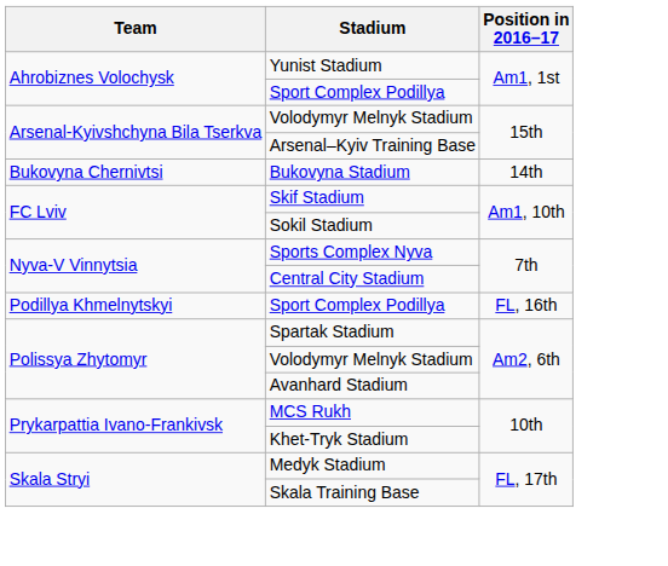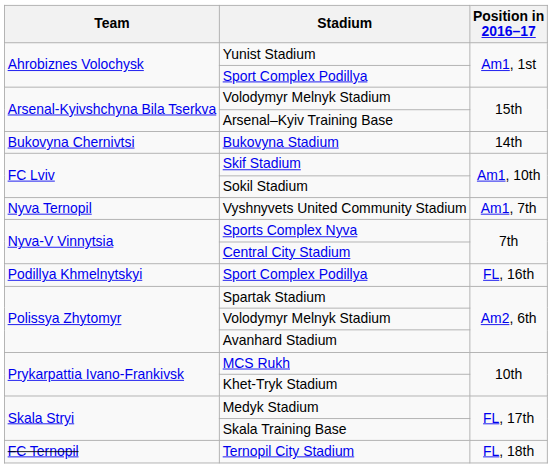 <table class="wikitable sortable" style="float:left; margin-right:1em;">
 <tr>
 <th>Team</th>
 <th>Stadium</th>
 <th>Position in<br><a href='#'>2016–17</a></th>
 </tr>
 <tr>
 <td rowspan=2><a href='#'>Ahrobiznes Volochysk</a></td>
 <td>Yunist Stadium</td>
 <td rowspan=2 align="center"><a href='#'>Am1</a>, 1st</td>
 </tr>
 <tr>
 <td><a href='#'>Sport Complex Podillya</a></td>
 </tr>
 <tr>
 <td rowspan=2><a href='#'>Arsenal-Kyivshchyna Bila Tserkva</a></td>
 <td>Volodymyr Melnyk Stadium</td>
 <td rowspan=2 align="center">15th</td>
 </tr>
 <tr>
 <td>Arsenal–Kyiv Training Base</td>
 </tr>
 <tr>
 <td><a href='#'>Bukovyna Chernivtsi</a></td>
 <td><a href='#'>Bukovyna Stadium</a></td>
 <td align="center">14th</td>
 </tr>
 <tr>
 <td rowspan=2><a href='#'>FC Lviv</a></td>
 <td><a href='#'>Skif Stadium</a></td>
 <td rowspan=2 align="center"><a href='#'>Am1</a>, 10th</td>
 </tr>
 <tr>
 <td>Sokil Stadium</td>
+</tr>
+<tr>
+<td><a href='#'>Nyva Ternopil</a></td>
+<td>Vyshnyvets United Community Stadium</td>
+<td align="center"><a href='#'>Am1</a>, 7th</td>
 </tr>
 <tr>
 <td rowspan=2><a href='#'>Nyva-V Vinnytsia</a></td>
 <td><a href='#'>Sports Complex Nyva</a></td>
 <td rowspan=2 align="center">7th</td>
 </tr>
 <tr>
 <td><a href='#'>Central City Stadium</a></td>
 </tr>
 <tr>
 <td><a href='#'>Podillya Khmelnytskyi</a></td>
 <td><a href='#'>Sport Complex Podillya</a></td>
 <td align="center"><a href='#'>FL</a>, 16th</td>
 </tr>
 <tr>
 <td rowspan=3><a href='#'>Polissya Zhytomyr</a></td>
 <td>Spartak Stadium</td>
 <td rowspan=3 align="center"><a href='#'>Am2</a>, 6th</td>
 </tr>
 <tr>
 <td>Volodymyr Melnyk Stadium</td>
 </tr>
 <tr>
 <td>Avanhard Stadium</td>
 </tr>
 <tr>
 <td rowspan=2><a href='#'>Prykarpattia Ivano-Frankivsk</a></td>
 <td><a href='#'>MCS Rukh</a></td>
 <td rowspan=2 align="center">10th</td>
 </tr>
 <tr>
 <td>Khet-Tryk Stadium</td>
 </tr>
 <tr>
 <td rowspan=2><a href='#'>Skala Stryi</a></td>
 <td>Medyk Stadium</td>
 <td rowspan=2 align="center"><a href='#'>FL</a>, 17th</td>
 </tr>
 <tr>
 <td>Skala Training Base</td>
 </tr>
+<tr>
+<td><s><a href='#'>FC Ternopil</a></s></td>
+<td><a href='#'>Ternopil City Stadium</a></td>
+<td align="center"><a href='#'>FL</a>, 18th</td>
+</tr>
 </table>
